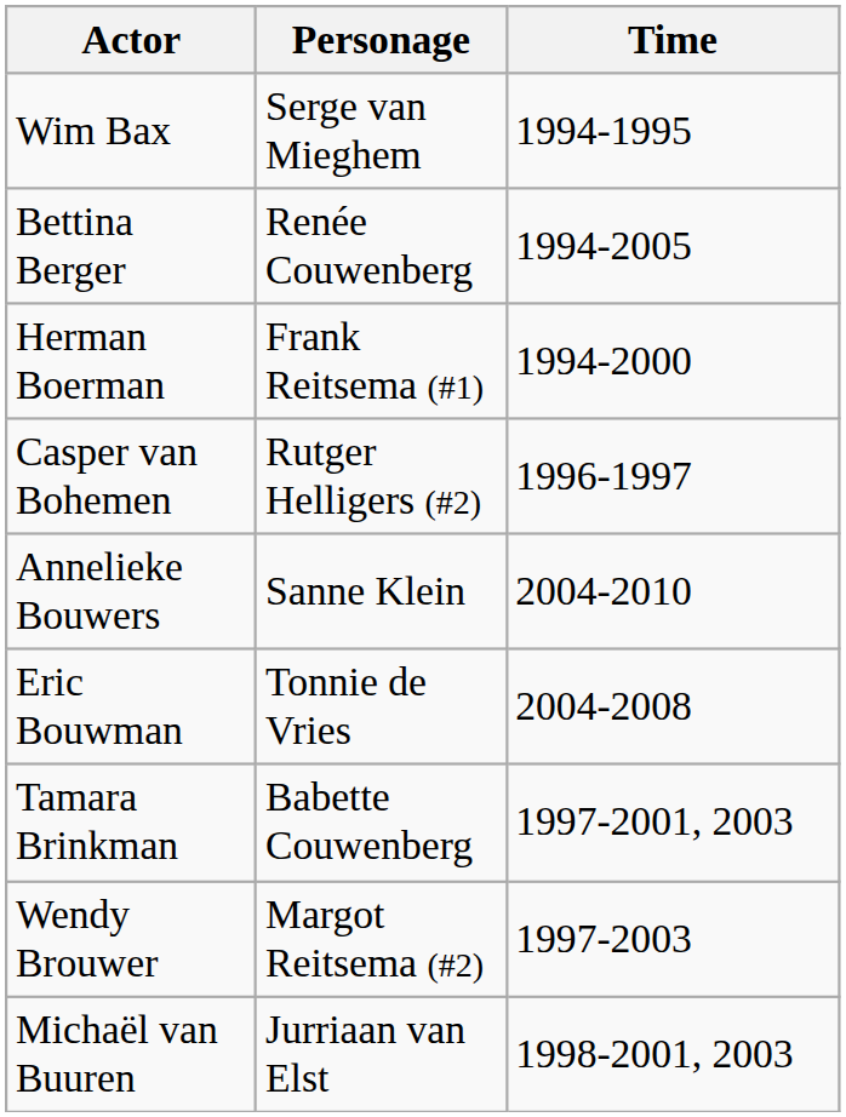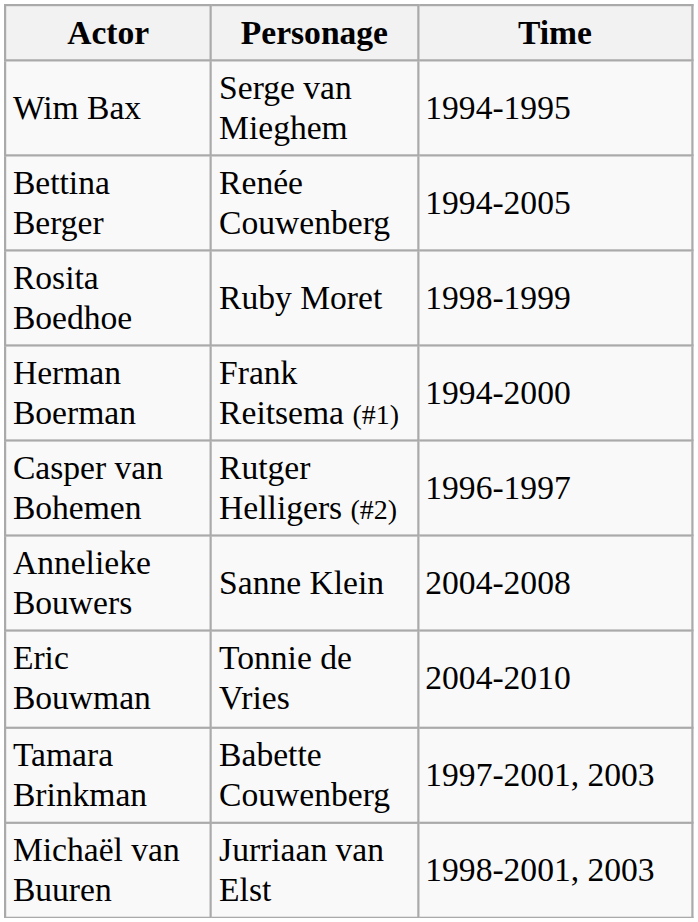 <table class="wikitable sortable" width="50%" style="font-size:95%">
 <tr>
 <th width="30%">Actor</th>
 <th width="30%">Personage</th>
 <th width="40%">Time</th>
 </tr>
 <tr>
 <td>Wim Bax</td>
 <td>Serge van Mieghem</td>
 <td>1994-1995</td>
 </tr>
 <tr>
 <td>Bettina Berger</td>
 <td>Renée Couwenberg</td>
 <td>1994-2005</td>
 </tr>
 <tr>
+<td>Rosita Boedhoe</td>
+<td>Ruby Moret</td>
+<td>1998-1999</td>
+</tr>
+<tr>
 <td>Herman Boerman</td>
 <td>Frank Reitsema <small> (#1) </small></td>
 <td>1994-2000</td>
 </tr>
 <tr>
 <td>Casper van Bohemen</td>
 <td>Rutger Helligers <small> (#2) </small></td>
 <td>1996-1997</td>
 </tr>
 <tr>
 <td>Annelieke Bouwers</td>
 <td>Sanne Klein</td>
-<td>2004-2010</td>
+<td>2004-2008</td>
 </tr>
 <tr>
 <td>Eric Bouwman</td>
 <td>Tonnie de Vries</td>
-<td>2004-2008</td>
+<td>2004-2010</td>
 </tr>
 <tr>
 <td>Tamara Brinkman</td>
 <td>Babette Couwenberg</td>
 <td>1997-2001, 2003</td>
 </tr>
 <tr>
-<td>Wendy Brouwer</td>
-<td>Margot Reitsema <small> (#2) </small></td>
-<td>1997-2003</td>
-</tr>
-<tr>
 <td>Michaël van Buuren</td>
 <td>Jurriaan van Elst</td>
 <td>1998-2001, 2003</td>
 </tr>
 </table>
